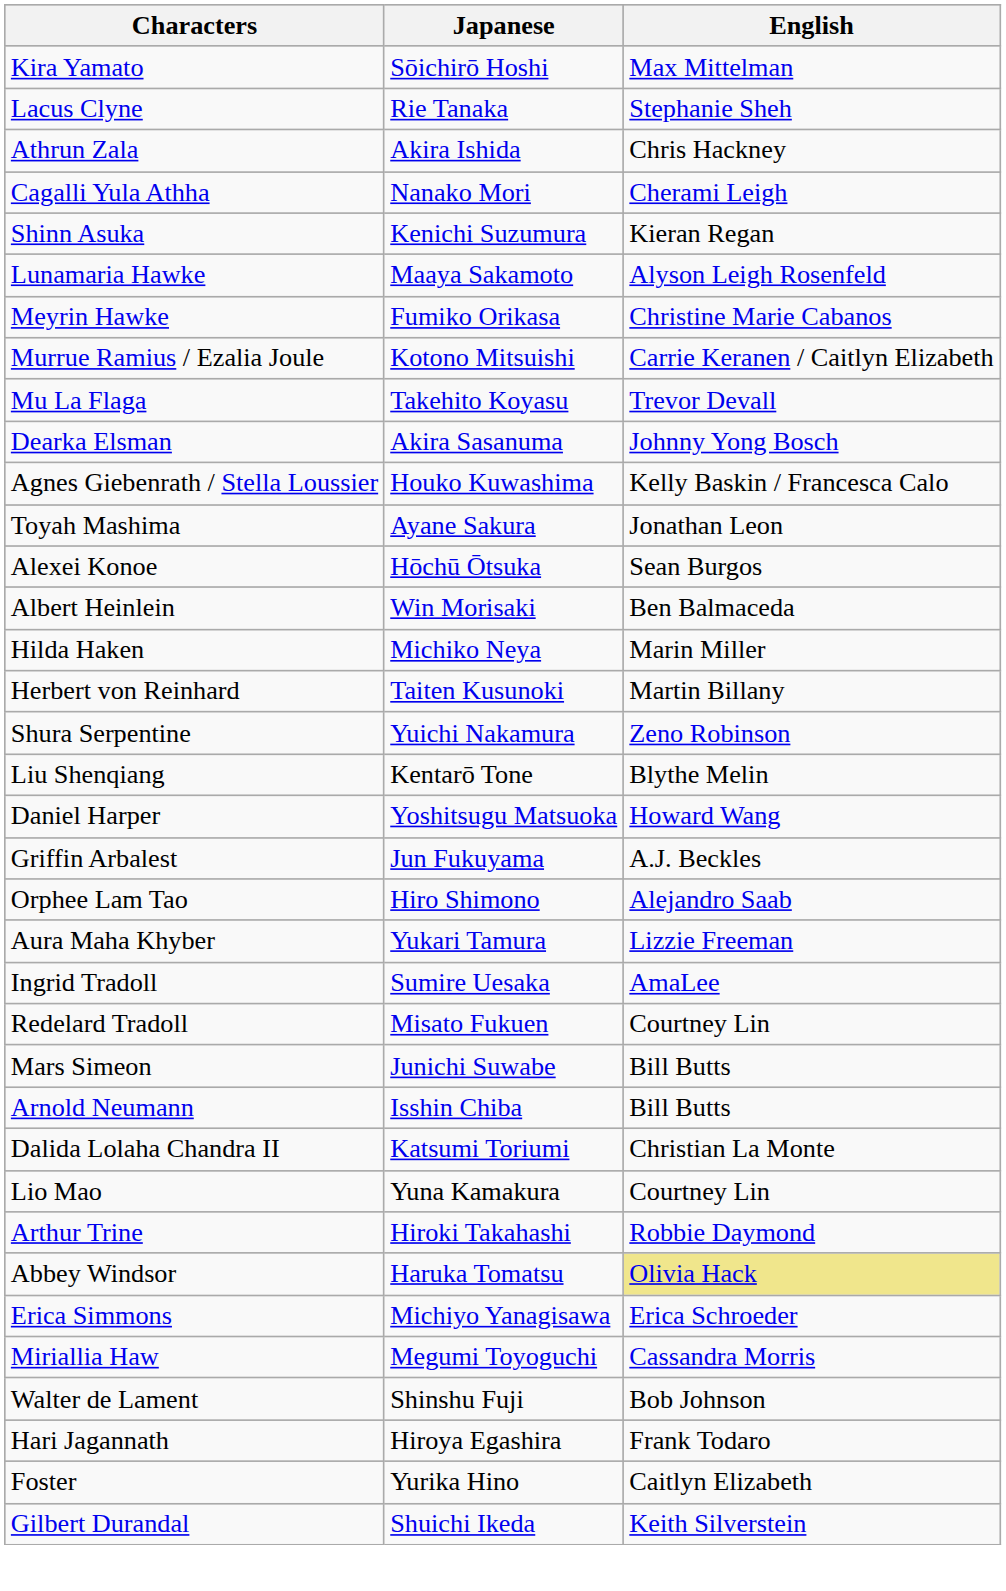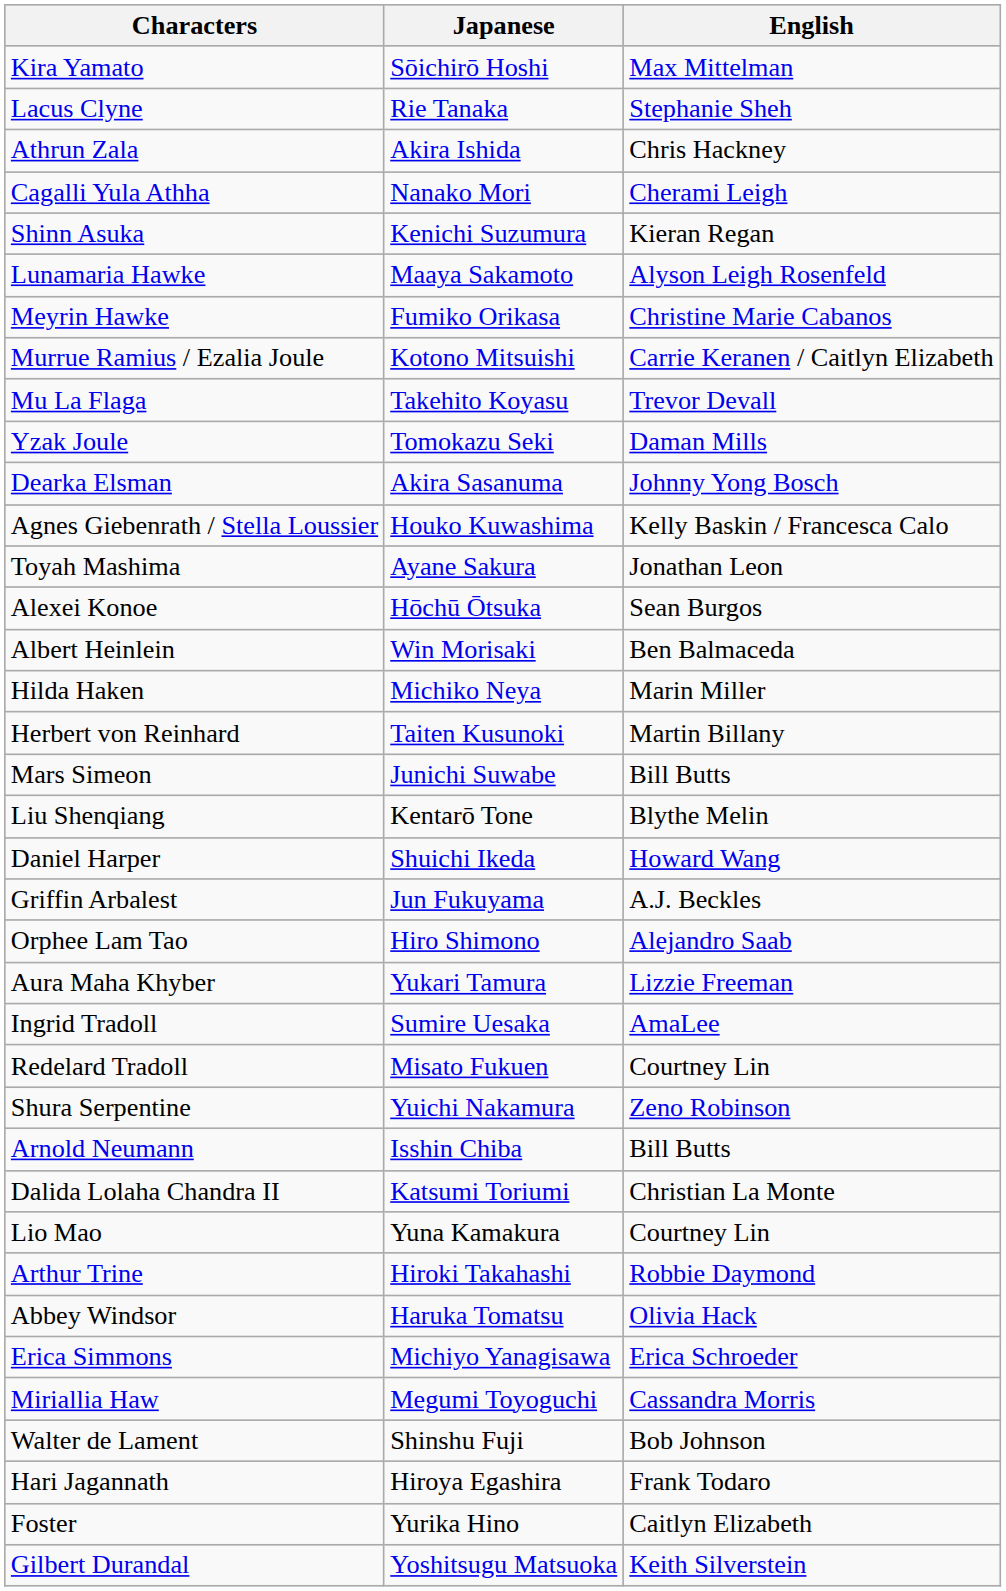 <table class="wikitable">
 <tr>
 <th>Characters</th>
 <th>Japanese</th>
 <th>English</th>
 </tr>
 <tr>
 <td><a href='#'>Kira Yamato</a></td>
 <td><a href='#'>Sōichirō Hoshi</a></td>
 <td><a href='#'>Max Mittelman</a></td>
 </tr>
 <tr>
 <td><a href='#'>Lacus Clyne</a></td>
 <td><a href='#'>Rie Tanaka</a></td>
 <td><a href='#'>Stephanie Sheh</a></td>
 </tr>
 <tr>
 <td><a href='#'>Athrun Zala</a></td>
 <td><a href='#'>Akira Ishida</a></td>
 <td>Chris Hackney</td>
 </tr>
 <tr>
 <td><a href='#'>Cagalli Yula Athha</a></td>
 <td><a href='#'>Nanako Mori</a></td>
 <td><a href='#'>Cherami Leigh</a></td>
 </tr>
 <tr>
 <td><a href='#'>Shinn Asuka</a></td>
 <td><a href='#'>Kenichi Suzumura</a></td>
 <td>Kieran Regan</td>
 </tr>
 <tr>
 <td><a href='#'>Lunamaria Hawke</a></td>
 <td><a href='#'>Maaya Sakamoto</a></td>
 <td><a href='#'>Alyson Leigh Rosenfeld</a></td>
 </tr>
 <tr>
 <td><a href='#'>Meyrin Hawke</a></td>
 <td><a href='#'>Fumiko Orikasa</a></td>
 <td><a href='#'>Christine Marie Cabanos</a></td>
 </tr>
 <tr>
 <td><a href='#'>Murrue Ramius</a> / Ezalia Joule</td>
 <td><a href='#'>Kotono Mitsuishi</a></td>
 <td><a href='#'>Carrie Keranen</a> / Caitlyn Elizabeth</td>
 </tr>
 <tr>
 <td><a href='#'>Mu La Flaga</a></td>
 <td><a href='#'>Takehito Koyasu</a></td>
 <td><a href='#'>Trevor Devall</a></td>
 </tr>
 <tr>
+<td><a href='#'>Yzak Joule</a></td>
+<td><a href='#'>Tomokazu Seki</a></td>
+<td><a href='#'>Daman Mills</a></td>
+</tr>
+<tr>
 <td><a href='#'>Dearka Elsman</a></td>
 <td><a href='#'>Akira Sasanuma</a></td>
 <td><a href='#'>Johnny Yong Bosch</a></td>
 </tr>
 <tr>
 <td>Agnes Giebenrath / <a href='#'>Stella Loussier</a></td>
 <td><a href='#'>Houko Kuwashima</a></td>
 <td>Kelly Baskin / Francesca Calo</td>
 </tr>
 <tr>
 <td>Toyah Mashima</td>
 <td><a href='#'>Ayane Sakura</a></td>
 <td>Jonathan Leon</td>
 </tr>
 <tr>
 <td>Alexei Konoe</td>
 <td><a href='#'>Hōchū Ōtsuka</a></td>
 <td>Sean Burgos</td>
 </tr>
 <tr>
 <td>Albert Heinlein</td>
 <td><a href='#'>Win Morisaki</a></td>
 <td>Ben Balmaceda</td>
 </tr>
 <tr>
 <td>Hilda Haken</td>
 <td><a href='#'>Michiko Neya</a></td>
 <td>Marin Miller</td>
 </tr>
 <tr>
 <td>Herbert von Reinhard</td>
 <td><a href='#'>Taiten Kusunoki</a></td>
 <td>Martin Billany</td>
 </tr>
 <tr>
-<td>Shura Serpentine</td>
-<td><a href='#'>Yuichi Nakamura</a></td>
-<td><a href='#'>Zeno Robinson</a></td>
+<td>Mars Simeon</td>
+<td><a href='#'>Junichi Suwabe</a></td>
+<td>Bill Butts</td>
 </tr>
 <tr>
 <td>Liu Shenqiang</td>
 <td>Kentarō Tone</td>
 <td>Blythe Melin</td>
 </tr>
 <tr>
 <td>Daniel Harper</td>
-<td><a href='#'>Yoshitsugu Matsuoka</a></td>
+<td><a href='#'>Shuichi Ikeda</a></td>
 <td><a href='#'>Howard Wang</a></td>
 </tr>
 <tr>
 <td>Griffin Arbalest</td>
 <td><a href='#'>Jun Fukuyama</a></td>
 <td>A.J. Beckles</td>
 </tr>
 <tr>
 <td>Orphee Lam Tao</td>
 <td><a href='#'>Hiro Shimono</a></td>
 <td><a href='#'>Alejandro Saab</a></td>
 </tr>
 <tr>
 <td>Aura Maha Khyber</td>
 <td><a href='#'>Yukari Tamura</a></td>
 <td><a href='#'>Lizzie Freeman</a></td>
 </tr>
 <tr>
 <td>Ingrid Tradoll</td>
 <td><a href='#'>Sumire Uesaka</a></td>
 <td><a href='#'>AmaLee</a></td>
 </tr>
 <tr>
 <td>Redelard Tradoll</td>
 <td><a href='#'>Misato Fukuen</a></td>
 <td>Courtney Lin</td>
 </tr>
 <tr>
-<td>Mars Simeon</td>
-<td><a href='#'>Junichi Suwabe</a></td>
-<td>Bill Butts</td>
+<td>Shura Serpentine</td>
+<td><a href='#'>Yuichi Nakamura</a></td>
+<td><a href='#'>Zeno Robinson</a></td>
 </tr>
 <tr>
 <td><a href='#'>Arnold Neumann</a></td>
 <td><a href='#'>Isshin Chiba</a></td>
 <td>Bill Butts</td>
 </tr>
 <tr>
 <td>Dalida Lolaha Chandra II</td>
 <td><a href='#'>Katsumi Toriumi</a></td>
 <td>Christian La Monte</td>
 </tr>
 <tr>
 <td>Lio Mao</td>
 <td>Yuna Kamakura</td>
 <td>Courtney Lin</td>
 </tr>
 <tr>
 <td><a href='#'>Arthur Trine</a></td>
 <td><a href='#'>Hiroki Takahashi</a></td>
 <td><a href='#'>Robbie Daymond</a></td>
 </tr>
 <tr>
 <td>Abbey Windsor</td>
 <td><a href='#'>Haruka Tomatsu</a></td>
-<td style="background: khaki;"><a href='#'>Olivia Hack</a></td>
+<td><a href='#'>Olivia Hack</a></td>
 </tr>
 <tr>
 <td><a href='#'>Erica Simmons</a></td>
 <td><a href='#'>Michiyo Yanagisawa</a></td>
 <td><a href='#'>Erica Schroeder</a></td>
 </tr>
 <tr>
 <td><a href='#'>Miriallia Haw</a></td>
 <td><a href='#'>Megumi Toyoguchi</a></td>
 <td><a href='#'>Cassandra Morris</a></td>
 </tr>
 <tr>
 <td>Walter de Lament</td>
 <td>Shinshu Fuji</td>
 <td>Bob Johnson</td>
 </tr>
 <tr>
 <td>Hari Jagannath</td>
 <td>Hiroya Egashira</td>
 <td>Frank Todaro</td>
 </tr>
 <tr>
 <td>Foster</td>
 <td>Yurika Hino</td>
 <td>Caitlyn Elizabeth</td>
 </tr>
 <tr>
 <td><a href='#'>Gilbert Durandal</a></td>
-<td><a href='#'>Shuichi Ikeda</a></td>
+<td><a href='#'>Yoshitsugu Matsuoka</a></td>
 <td><a href='#'>Keith Silverstein</a></td>
 </tr>
 </table>
